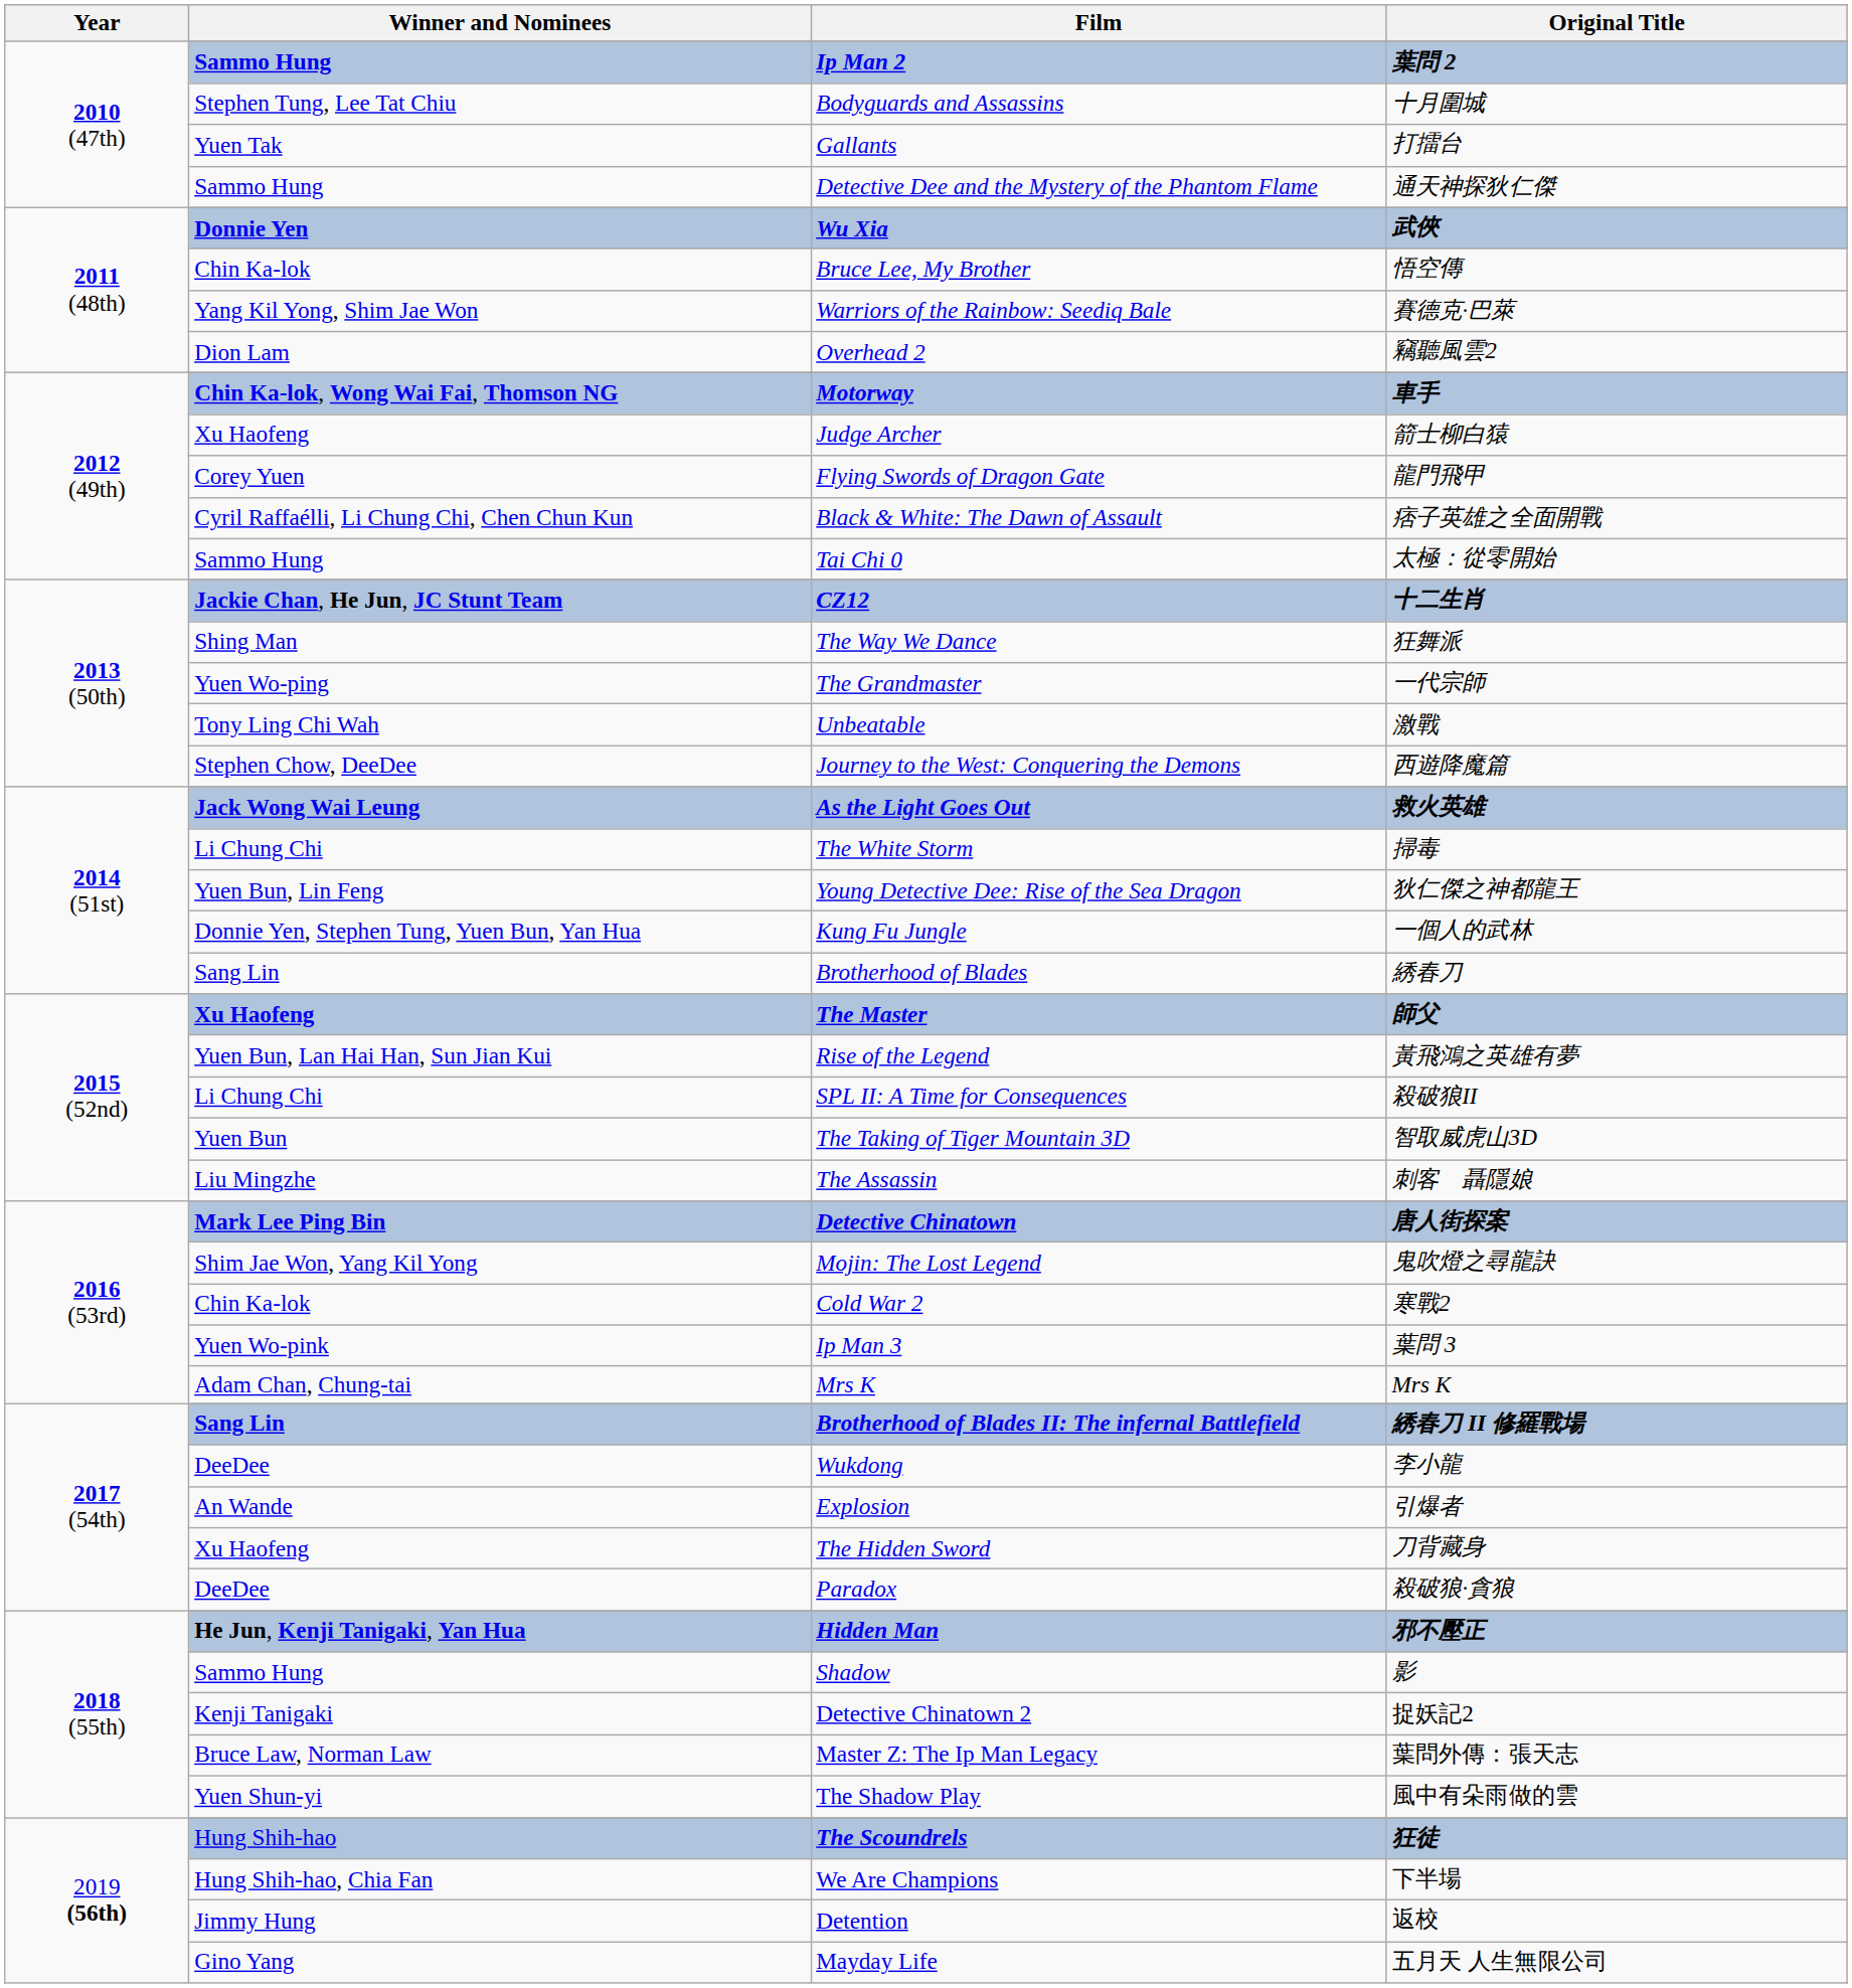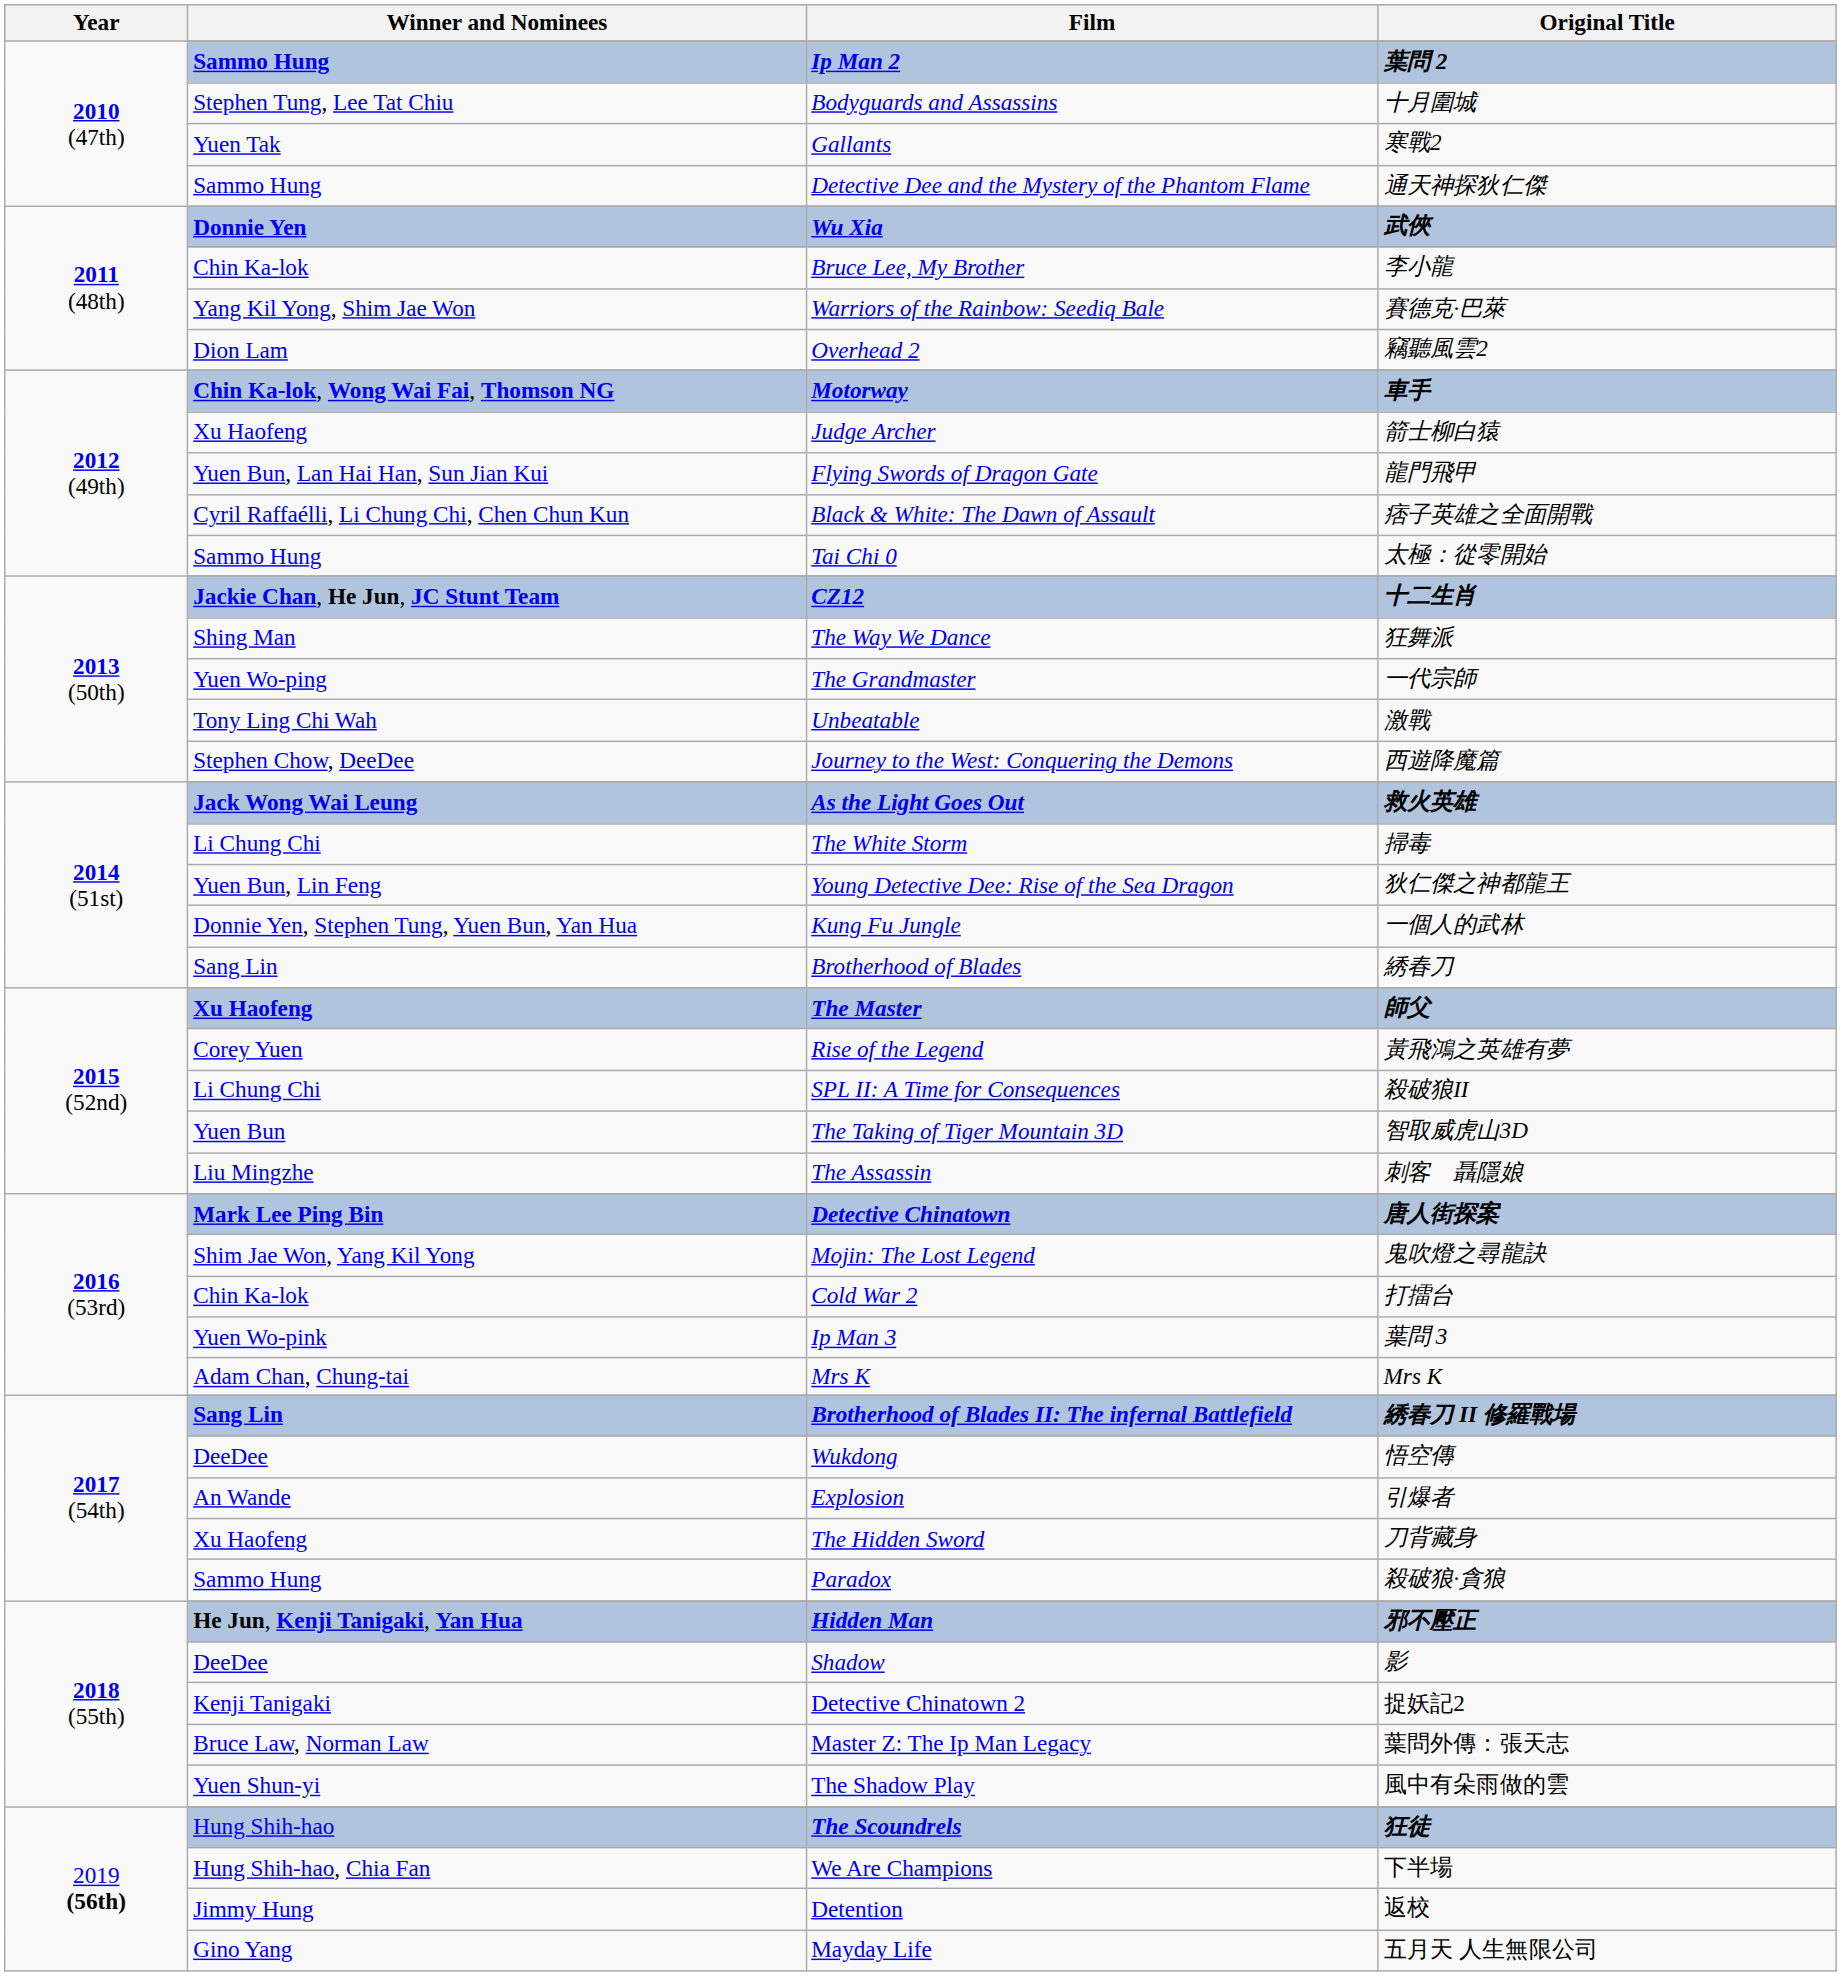 <table class="wikitable" style="width:100%;" cellpadding="5">
 <tr style="background:#bebebe;">
 <th style="width:8%;">Year</th>
 <th style="width:27%;">Winner and Nominees</th>
 <th style="width:25%;">Film</th>
 <th style="width:20%;">Original Title</th>
 </tr>
 <tr>
 <td rowspan="5" style="text-align:center"><strong><a href='#'>2010</a></strong><br>(47th)</td>
 </tr>
 <tr style="background:#B0C4DE;">
 <td><strong><a href='#'>Sammo Hung</a></strong></td>
 <td><strong><em><a href='#'>Ip Man 2</a></em></strong></td>
 <td><strong><em>葉問 2</em></strong></td>
 </tr>
 <tr>
 <td><a href='#'>Stephen Tung</a>, <a href='#'>Lee Tat Chiu</a></td>
 <td><em><a href='#'>Bodyguards and Assassins</a></em></td>
 <td><em>十月圍城</em></td>
 </tr>
 <tr>
 <td><a href='#'>Yuen Tak</a></td>
 <td><em><a href='#'>Gallants</a></em></td>
-<td><em>打擂台</em></td>
+<td><em>寒戰2</em></td>
 </tr>
 <tr>
 <td><a href='#'>Sammo Hung</a></td>
 <td><em><a href='#'>Detective Dee and the Mystery of the Phantom Flame</a></em></td>
 <td><em>通天神探狄仁傑</em></td>
 </tr>
 <tr>
 <td rowspan="5" style="text-align:center"><strong><a href='#'>2011</a></strong><br>(48th)</td>
 </tr>
 <tr style="background:#B0C4DE;">
 <td><strong><a href='#'>Donnie Yen</a></strong></td>
 <td><strong><em><a href='#'>Wu Xia</a></em></strong></td>
 <td><strong><em>武俠</em></strong></td>
 </tr>
 <tr>
 <td><a href='#'>Chin Ka-lok</a></td>
 <td><em><a href='#'>Bruce Lee, My Brother</a></em></td>
-<td><em>悟空傳</em></td>
+<td><em>李小龍</em></td>
 </tr>
 <tr>
 <td><a href='#'>Yang Kil Yong</a>, <a href='#'>Shim Jae Won</a></td>
 <td><em><a href='#'>Warriors of the Rainbow: Seediq Bale</a></em></td>
 <td><em>賽德克·巴萊</em></td>
 </tr>
 <tr>
 <td><a href='#'>Dion Lam</a></td>
 <td><em><a href='#'>Overhead 2</a></em></td>
 <td><em>竊聽風雲2</em></td>
 </tr>
 <tr>
 <td rowspan="6" style="text-align:center"><strong><a href='#'>2012</a></strong><br>(49th)</td>
 </tr>
 <tr style="background:#B0C4DE;">
 <td><strong><a href='#'>Chin Ka-lok</a></strong>, <strong><a href='#'>Wong Wai Fai</a></strong>, <strong><a href='#'>Thomson NG</a></strong></td>
 <td><strong><em><a href='#'>Motorway</a></em></strong></td>
 <td><strong><em>車手</em></strong></td>
 </tr>
 <tr>
 <td><a href='#'>Xu Haofeng</a></td>
 <td><em><a href='#'>Judge Archer</a></em></td>
 <td><em>箭士柳白猿</em></td>
 </tr>
 <tr>
-<td><a href='#'>Corey Yuen</a></td>
+<td><a href='#'>Yuen Bun</a>, <a href='#'>Lan Hai Han</a>, <a href='#'>Sun Jian Kui</a></td>
 <td><em><a href='#'>Flying Swords of Dragon Gate</a></em></td>
 <td><em>龍門飛甲</em></td>
 </tr>
 <tr>
 <td><a href='#'>Cyril Raffaélli</a>, <a href='#'>Li Chung Chi</a>, <a href='#'>Chen Chun Kun</a></td>
 <td><em><a href='#'>Black & White: The Dawn of Assault</a></em></td>
 <td><em>痞子英雄之全面開戰</em></td>
 </tr>
 <tr>
 <td><a href='#'>Sammo Hung</a></td>
 <td><em><a href='#'>Tai Chi 0</a></em></td>
 <td><em>太極：從零開始</em></td>
 </tr>
 <tr>
 <td rowspan="6" style="text-align:center"><strong><a href='#'>2013</a></strong><br>(50th)</td>
 </tr>
 <tr style="background:#B0C4DE;">
 <td><strong><a href='#'>Jackie Chan</a></strong>, <strong>He Jun</strong>, <strong><a href='#'>JC Stunt Team</a></strong></td>
 <td><strong><em><a href='#'>CZ12</a></em></strong></td>
 <td><strong><em>十二生肖</em></strong></td>
 </tr>
 <tr>
 <td><a href='#'>Shing Man</a></td>
 <td><em><a href='#'>The Way We Dance</a></em></td>
 <td><em>狂舞派</em></td>
 </tr>
 <tr>
 <td><a href='#'>Yuen Wo-ping</a></td>
 <td><em><a href='#'>The Grandmaster</a></em></td>
 <td><em>一代宗師</em></td>
 </tr>
 <tr>
 <td><a href='#'>Tony Ling Chi Wah</a></td>
 <td><em><a href='#'>Unbeatable</a></em></td>
 <td><em>激戰</em></td>
 </tr>
 <tr>
 <td><a href='#'>Stephen Chow</a>, <a href='#'>DeeDee</a></td>
 <td><em><a href='#'>Journey to the West: Conquering the Demons</a></em></td>
 <td><em>西遊降魔篇</em></td>
 </tr>
 <tr>
 <td rowspan="6" style="text-align:center"><strong><a href='#'>2014</a></strong><br>(51st)</td>
 </tr>
 <tr style="background:#B0C4DE;">
 <td><strong><a href='#'>Jack Wong Wai Leung</a></strong></td>
 <td><strong><em><a href='#'>As the Light Goes Out</a></em></strong></td>
 <td><strong><em>救火英雄</em></strong></td>
 </tr>
 <tr>
 <td><a href='#'>Li Chung Chi</a></td>
 <td><em><a href='#'>The White Storm</a></em></td>
 <td><em>掃毒</em></td>
 </tr>
 <tr>
 <td><a href='#'>Yuen Bun</a>, <a href='#'>Lin Feng</a></td>
 <td><em><a href='#'>Young Detective Dee: Rise of the Sea Dragon</a></em></td>
 <td><em>狄仁傑之神都龍王</em></td>
 </tr>
 <tr>
 <td><a href='#'>Donnie Yen</a>, <a href='#'>Stephen Tung</a>, <a href='#'>Yuen Bun</a>, <a href='#'>Yan Hua</a></td>
 <td><em><a href='#'>Kung Fu Jungle</a></em></td>
 <td><em> 	一個人的武林</em></td>
 </tr>
 <tr>
 <td><a href='#'>Sang Lin</a></td>
 <td><em><a href='#'>Brotherhood of Blades</a></em></td>
 <td><em> 	綉春刀</em></td>
 </tr>
 <tr>
 <td rowspan="6" style="text-align:center"><strong><a href='#'>2015</a></strong><br>(52nd)</td>
 </tr>
 <tr style="background:#B0C4DE;">
 <td><strong><a href='#'>Xu Haofeng</a></strong></td>
 <td><strong><em><a href='#'>The Master</a></em></strong></td>
 <td><strong><em>師父</em></strong></td>
 </tr>
 <tr>
-<td><a href='#'>Yuen Bun</a>, <a href='#'>Lan Hai Han</a>, <a href='#'>Sun Jian Kui</a></td>
+<td><a href='#'>Corey Yuen</a></td>
 <td><em><a href='#'>Rise of the Legend</a></em></td>
 <td><em>黃飛鴻之英雄有夢</em></td>
 </tr>
 <tr>
 <td><a href='#'>Li Chung Chi</a></td>
 <td><em><a href='#'>SPL II: A Time for Consequences</a></em></td>
 <td><em>殺破狼II</em></td>
 </tr>
 <tr>
 <td><a href='#'>Yuen Bun</a></td>
 <td><em><a href='#'>The Taking of Tiger Mountain 3D</a></em></td>
 <td><em>智取威虎山3D</em></td>
 </tr>
 <tr>
 <td><a href='#'>Liu Mingzhe</a></td>
 <td><em><a href='#'>The Assassin</a></em></td>
 <td><em>刺客　聶隱娘</em></td>
 </tr>
 <tr>
 <td rowspan="6" style="text-align:center"><strong><a href='#'>2016</a></strong><br>(53rd)</td>
 </tr>
 <tr style="background:#B0C4DE;">
 <td><strong><a href='#'>Mark Lee Ping Bin</a></strong></td>
 <td><strong><em><a href='#'>Detective Chinatown</a></em></strong></td>
 <td><strong><em>唐人街探案</em></strong></td>
 </tr>
 <tr>
 <td><a href='#'>Shim Jae Won</a>, <a href='#'>Yang Kil Yong</a></td>
 <td><em><a href='#'>Mojin: The Lost Legend</a></em></td>
 <td><em>鬼吹燈之尋龍訣</em></td>
 </tr>
 <tr>
 <td><a href='#'>Chin Ka-lok</a></td>
 <td><em><a href='#'>Cold War 2</a></em></td>
-<td><em>寒戰2</em></td>
+<td><em>打擂台</em></td>
 </tr>
 <tr>
 <td><a href='#'>Yuen Wo-pink</a></td>
 <td><em><a href='#'>Ip Man 3</a></em></td>
 <td><em>葉問 3</em></td>
 </tr>
 <tr>
 <td><a href='#'>Adam Chan</a>, <a href='#'>Chung-tai</a></td>
 <td><em><a href='#'>Mrs K</a></em></td>
 <td><em>Mrs K</em></td>
 </tr>
 <tr>
 <td rowspan="6" style="text-align:center"><strong><a href='#'>2017</a></strong><br>(54th)</td>
 </tr>
 <tr style="background:#B0C4DE;">
 <td><strong><a href='#'>Sang Lin</a></strong></td>
 <td><strong><em><a href='#'>Brotherhood of Blades II: The infernal Battlefield</a></em></strong></td>
 <td><strong><em>綉春刀 II 修羅戰場</em></strong></td>
 </tr>
 <tr>
 <td><a href='#'>DeeDee</a></td>
 <td><em><a href='#'>Wukdong</a></em></td>
-<td><em>李小龍</em></td>
+<td><em>悟空傳</em></td>
 </tr>
 <tr>
 <td><a href='#'>An Wande</a></td>
 <td><em><a href='#'>Explosion</a></em></td>
 <td><em>引爆者</em></td>
 </tr>
 <tr>
 <td><a href='#'>Xu Haofeng</a></td>
 <td><em><a href='#'>The Hidden Sword</a></em></td>
 <td><em>刀背藏身</em></td>
 </tr>
 <tr>
-<td><a href='#'>DeeDee</a></td>
+<td><a href='#'>Sammo Hung</a></td>
 <td><em><a href='#'>Paradox</a></em></td>
 <td><em>殺破狼·貪狼</em></td>
 </tr>
 <tr>
 <td rowspan="6" style="text-align:center"><strong><a href='#'>2018</a></strong><br>(55th)</td>
 </tr>
 <tr style="background:#B0C4DE;">
 <td><strong>He Jun</strong>, <strong><a href='#'>Kenji Tanigaki</a></strong>, <strong><a href='#'>Yan Hua</a></strong></td>
 <td><strong><em><a href='#'>Hidden Man</a></em></strong></td>
 <td><strong><em>邪不壓正</em></strong></td>
 </tr>
 <tr>
-<td><a href='#'>Sammo Hung</a></td>
+<td><a href='#'>DeeDee</a></td>
 <td><em><a href='#'>Shadow</a></em></td>
 <td><em>影<strong></td>
 </tr>
 <tr>
 <td><a href='#'>Kenji Tanigaki</a></td>
 <td></em><a href='#'>Detective Chinatown 2</a><em></td>
 <td></em>捉妖記2<em></td>
 </tr>
 <tr>
 <td><a href='#'>Bruce Law</a>, <a href='#'>Norman Law</a></td>
 <td></em><a href='#'>Master Z: The Ip Man Legacy</a><em></td>
 <td></em>葉問外傳：張天志<em></td>
 </tr>
 <tr>
 <td><a href='#'>Yuen Shun-yi</a></td>
 <td></em><a href='#'>The Shadow Play</a><em></td>
 <td></em>風中有朵雨做的雲<em></td>
 </tr>
 <tr>
 <td rowspan="6" style="text-align:center"></strong><a href='#'>2019</a><strong><br>(56th)</td>
 </tr>
 <tr style="background:#B0C4DE;">
 <td></strong><a href='#'>Hung Shih-hao</a><strong></td>
 <td><strong><em><a href='#'>The Scoundrels</a></em></strong></td>
 <td><strong><em>狂徒</em></strong></td>
 </tr>
 <tr>
 <td><a href='#'>Hung Shih-hao</a>, <a href='#'>Chia Fan</a></td>
 <td></em><a href='#'>We Are Champions</a><em></td>
 <td></em>下半場<em></td>
 </tr>
 <tr>
 <td><a href='#'>Jimmy Hung</a></td>
 <td></em><a href='#'>Detention</a><em></td>
 <td></em>返校<em></td>
 </tr>
 <tr>
 <td><a href='#'>Gino Yang</a></td>
 <td></em><a href='#'>Mayday Life</a><em></td>
 <td></em>五月天 人生無限公司<em></td>
 </tr>
 </table>
